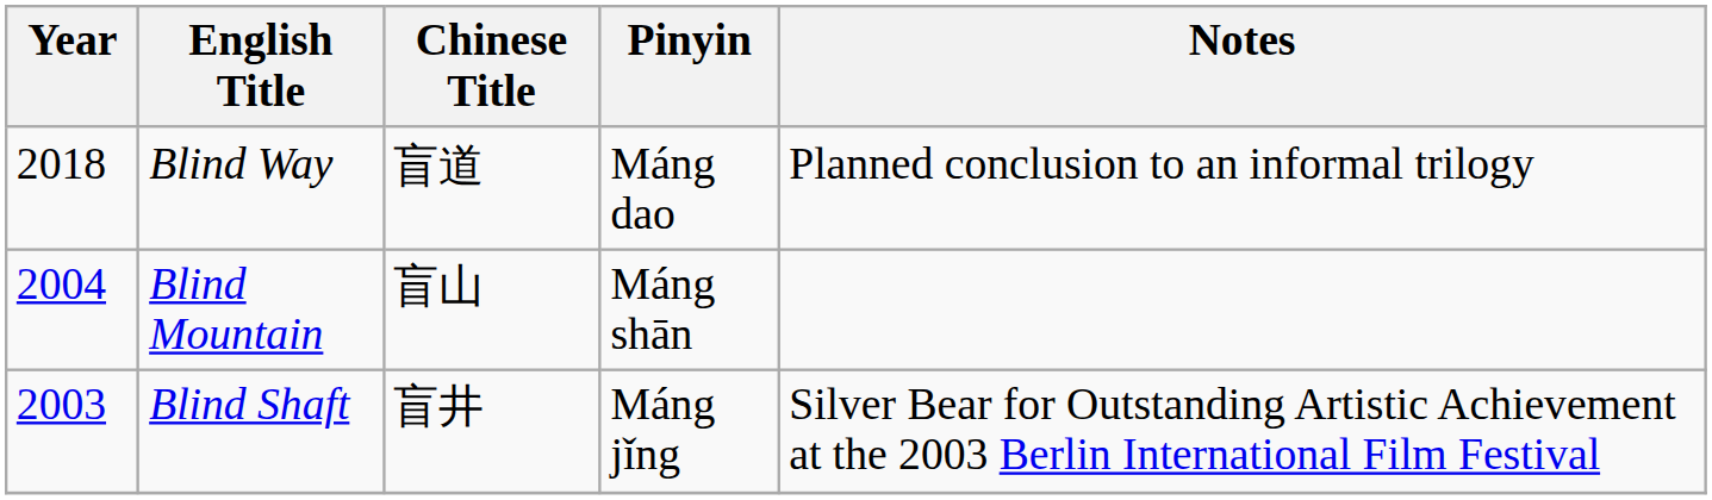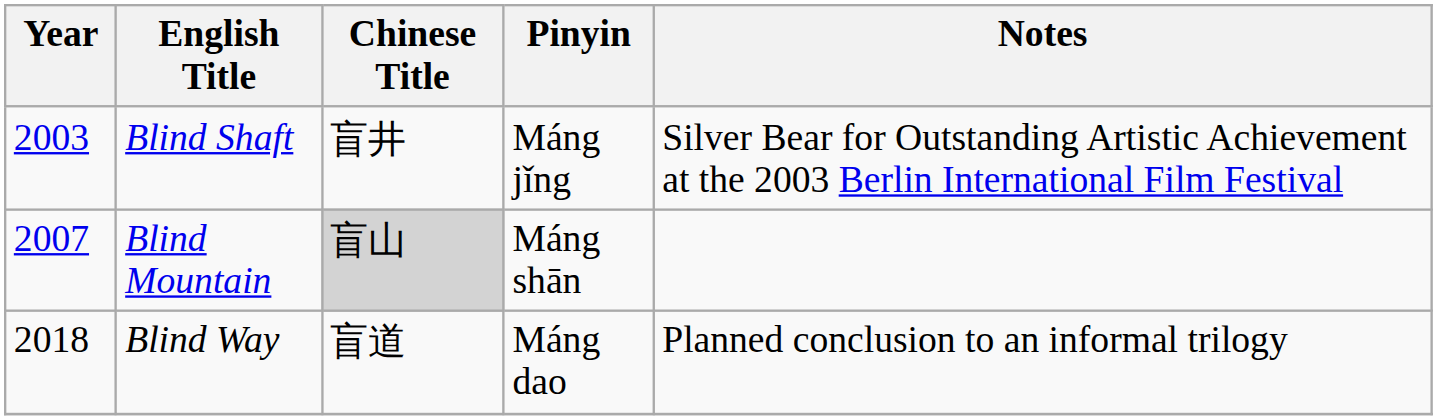 <table class="wikitable">
 <tr>
 <th align="left" valign="top" width="40">Year</th>
 <th align="left" valign="top">English Title</th>
 <th align="left" valign="top">Chinese Title</th>
 <th align="left" valign="top">Pinyin</th>
 <th align="left" valign="top">Notes</th>
 </tr>
 <tr>
+<td align="left" valign="top"><a href='#'>2003</a></td>
+<td align="left" valign="top"><em><a href='#'>Blind Shaft</a></em></td>
+<td align="left" valign="top">盲井</td>
+<td align="left" valign="top">Máng jǐng</td>
+<td align="left" valign="top">Silver Bear for Outstanding Artistic Achievement at the 2003 <a href='#'>Berlin International Film Festival</a></td>
+</tr>
+<tr>
+<td align="left" valign="top"><a href='#'>2007</a></td>
+<td align="left" valign="top"><em><a href='#'>Blind Mountain</a></em></td>
+<td align="left" valign="top" style="background: lightgrey;">盲山</td>
+<td align="left" valign="top">Máng shān</td>
+<td align="left" valign="top"></td>
+</tr>
+<tr>
 <td align="left" valign="top">2018</td>
 <td align="left" valign="top"><em>Blind Way</em></td>
 <td align="left" valign="top">盲道</td>
 <td align="left" valign="top">Máng dao</td>
 <td align="left" valign="top">Planned conclusion to an informal trilogy</td>
 </tr>
 <tr>
-<td align="left" valign="top"><a href='#'>2004</a></td>
-<td align="left" valign="top"><em><a href='#'>Blind Mountain</a></em></td>
-<td align="left" valign="top">盲山</td>
-<td align="left" valign="top">Máng shān</td>
-<td align="left" valign="top"></td>
-</tr>
-<tr>
-<td align="left" valign="top"><a href='#'>2003</a></td>
-<td align="left" valign="top"><em><a href='#'>Blind Shaft</a></em></td>
-<td align="left" valign="top">盲井</td>
-<td align="left" valign="top">Máng jǐng</td>
-<td align="left" valign="top">Silver Bear for Outstanding Artistic Achievement at the 2003 <a href='#'>Berlin International Film Festival</a></td>
-</tr>
-<tr>
 </tr>
 </table>
